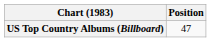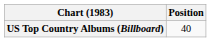 <table class="wikitable plainrowheaders" style="text-align:center">
 <tr>
 <th scope="col">Chart (1983)</th>
 <th scope="col">Position</th>
 </tr>
 <tr>
 <th scope="row">US Top Country Albums (<em>Billboard</em>)</th>
-<td>47</td>
+<td>40</td>
 </tr>
 </table>
